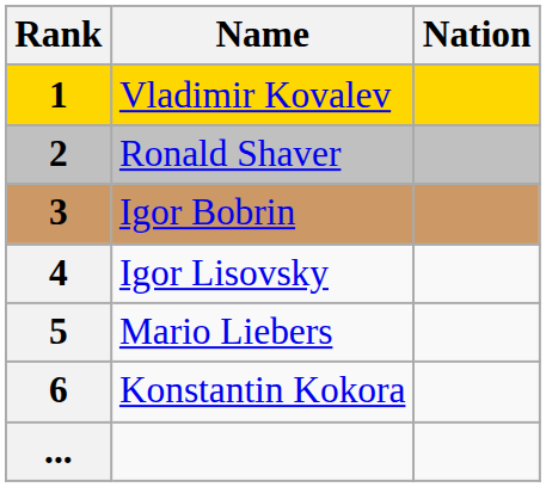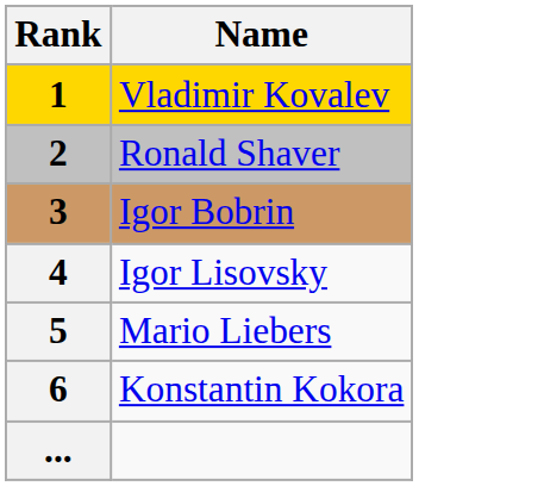 <table class="wikitable">
 <tr>
 <th>Rank</th>
 <th>Name</th>
-<th>Nation</th>
 </tr>
 <tr bgcolor="gold">
 <td align="center"><strong>1</strong></td>
 <td><a href='#'>Vladimir Kovalev</a></td>
-<td></td>
 </tr>
 <tr bgcolor="silver">
 <td align="center"><strong>2</strong></td>
 <td><a href='#'>Ronald Shaver</a></td>
-<td></td>
 </tr>
 <tr bgcolor="cc9966">
 <td align="center"><strong>3</strong></td>
 <td><a href='#'>Igor Bobrin</a></td>
-<td></td>
 </tr>
 <tr>
 <th>4</th>
 <td><a href='#'>Igor Lisovsky</a></td>
-<td></td>
 </tr>
 <tr>
 <th>5</th>
 <td><a href='#'>Mario Liebers</a></td>
-<td></td>
 </tr>
 <tr>
 <th>6</th>
 <td><a href='#'>Konstantin Kokora</a></td>
-<td></td>
 </tr>
 <tr>
 <th>...</th>
 <td></td>
-<td></td>
 </tr>
 </table>
